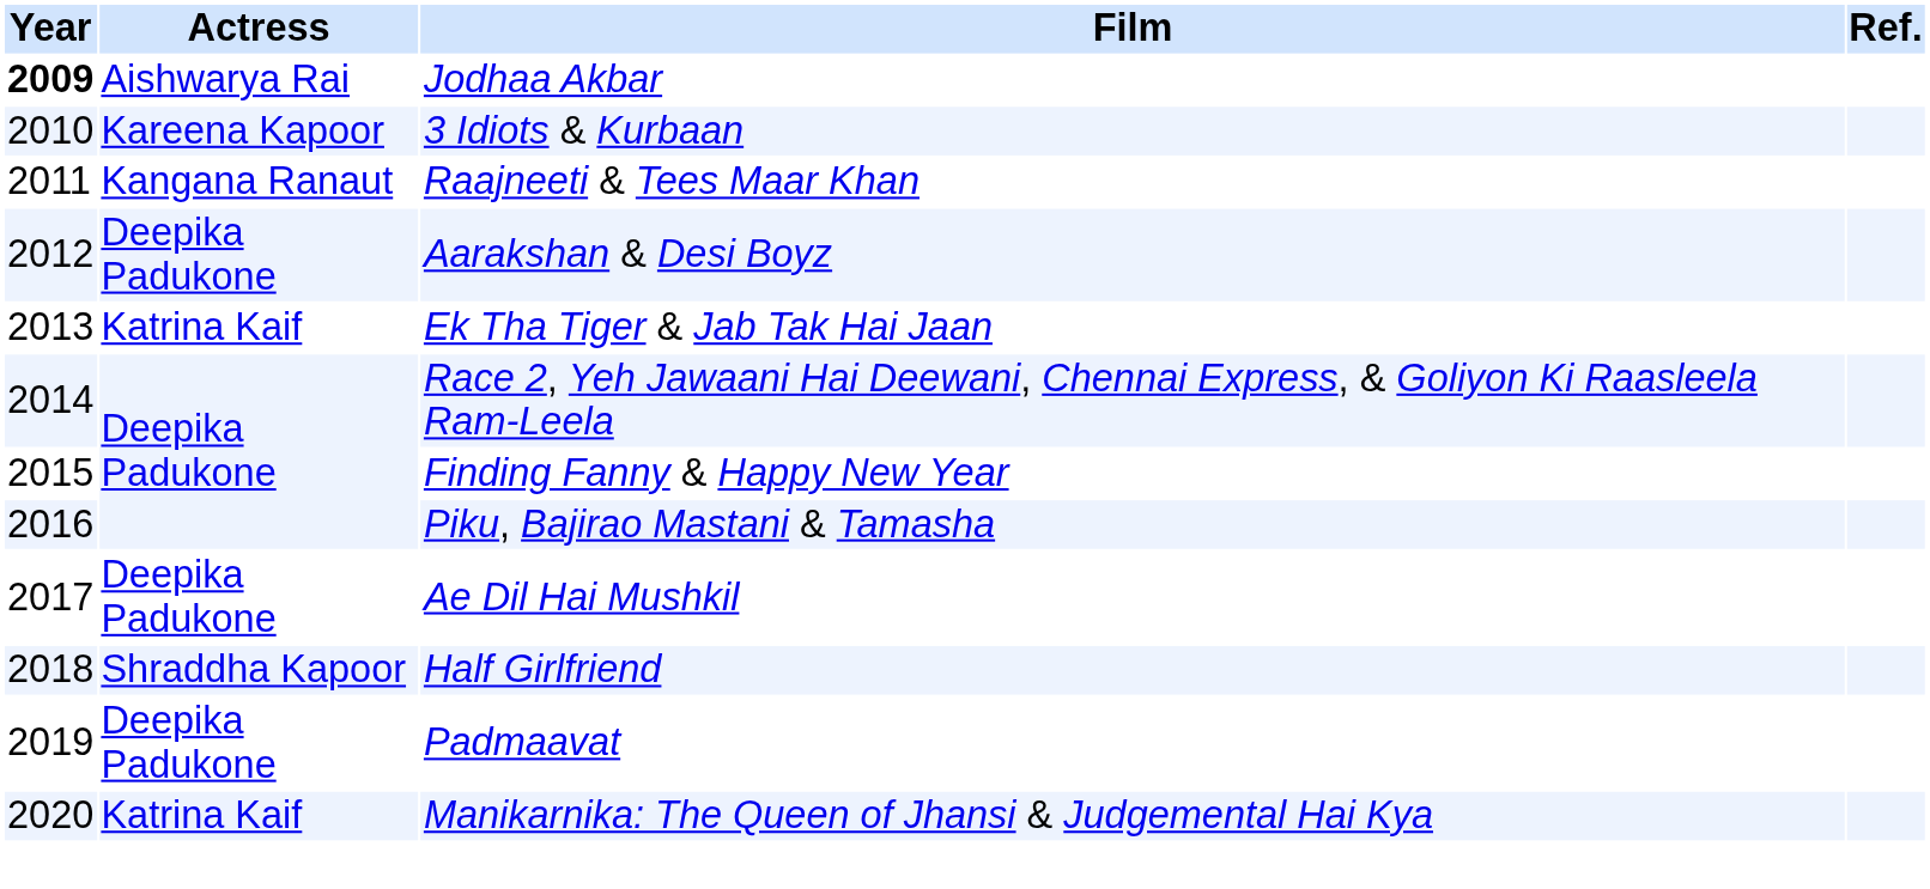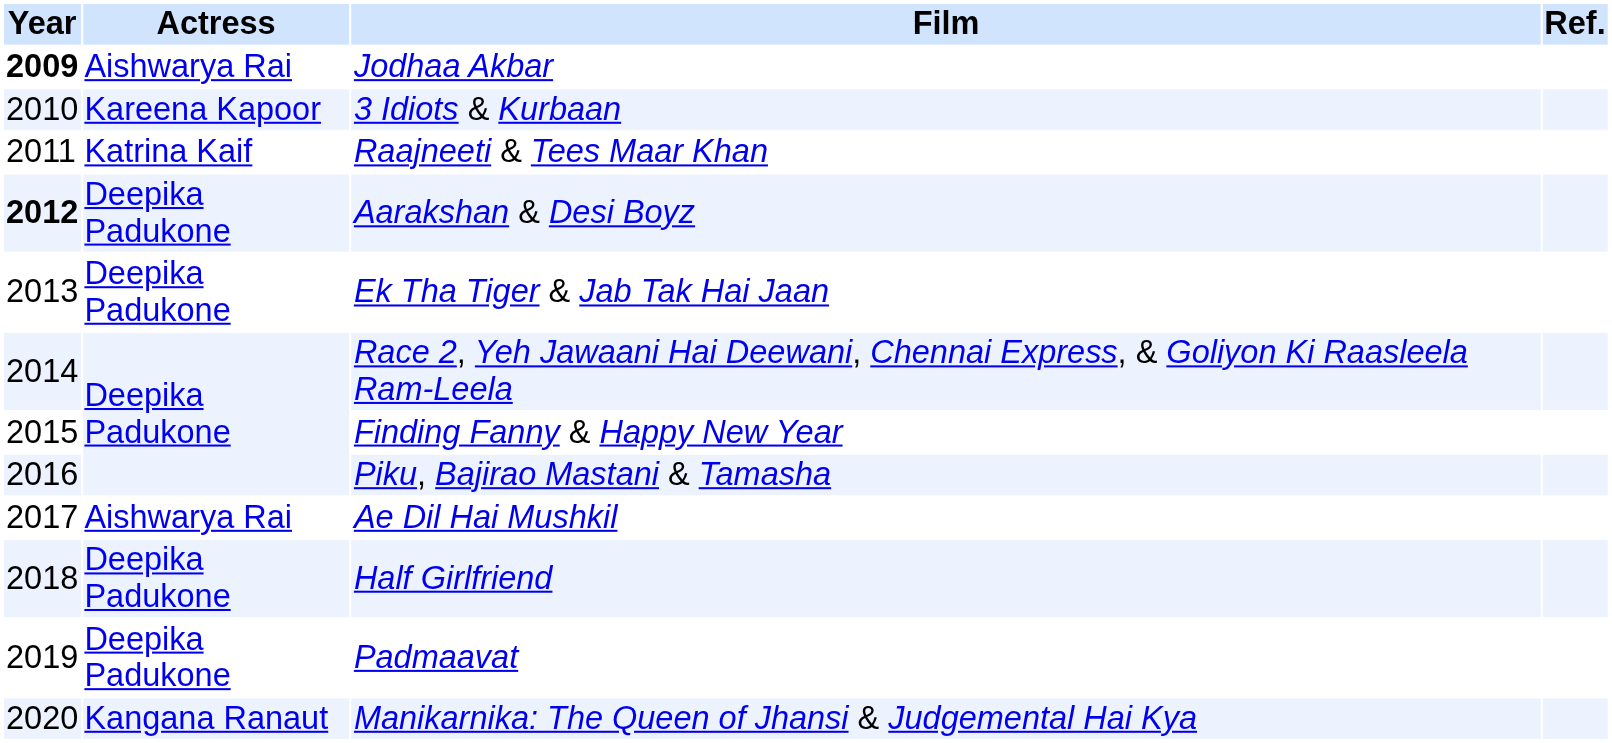 <table cellspacing="1" cellpadding="1" border="0" width="50%">
 <tr bgcolor="#d1e4fd">
 <th>Year</th>
 <th>Actress</th>
 <th>Film</th>
 <th>Ref.</th>
 </tr>
 <tr>
 <td><strong>2009</strong></td>
 <td><a href='#'>Aishwarya Rai</a></td>
 <td><em><a href='#'>Jodhaa Akbar</a></em></td>
 <td></td>
 </tr>
 <tr bgcolor=#edf3fe>
 <td>2010</td>
 <td><a href='#'>Kareena Kapoor</a></td>
 <td><em><a href='#'>3 Idiots</a></em> & <em><a href='#'>Kurbaan</a></em></td>
 <td></td>
 </tr>
 <tr>
 <td>2011</td>
-<td><a href='#'>Kangana Ranaut</a></td>
+<td><a href='#'>Katrina Kaif</a></td>
 <td><em><a href='#'>Raajneeti</a></em> & <em><a href='#'>Tees Maar Khan</a></em></td>
 <td></td>
 </tr>
 <tr bgcolor=#edf3fe>
-<td>2012</td>
+<td><strong>2012</strong></td>
 <td><a href='#'>Deepika Padukone</a></td>
 <td><em><a href='#'>Aarakshan</a></em> & <em><a href='#'>Desi Boyz</a></em></td>
 <td></td>
 </tr>
 <tr>
 <td>2013</td>
-<td><a href='#'>Katrina Kaif</a></td>
+<td><a href='#'>Deepika Padukone</a></td>
 <td><em><a href='#'>Ek Tha Tiger</a></em> & <em><a href='#'>Jab Tak Hai Jaan</a></em></td>
 <td></td>
 </tr>
 <tr bgcolor=#edf3fe>
 <td>2014</td>
 <td rowspan="3"><a href='#'>Deepika Padukone</a></td>
 <td><em><a href='#'>Race 2</a></em>, <em><a href='#'>Yeh Jawaani Hai Deewani</a></em>, <em><a href='#'>Chennai Express</a></em>, & <em><a href='#'>Goliyon Ki Raasleela Ram-Leela</a></em></td>
 <td></td>
 </tr>
 <tr>
 <td>2015</td>
 <td><em><a href='#'>Finding Fanny</a></em> & <em><a href='#'>Happy New Year</a></em></td>
 <td></td>
 </tr>
 <tr bgcolor=#edf3fe>
 <td>2016</td>
 <td><em><a href='#'>Piku</a></em>, <em><a href='#'>Bajirao Mastani</a></em> & <em><a href='#'>Tamasha</a></em></td>
 <td></td>
 </tr>
 <tr>
 <td>2017</td>
-<td><a href='#'>Deepika Padukone</a></td>
+<td><a href='#'>Aishwarya Rai</a></td>
 <td><em><a href='#'>Ae Dil Hai Mushkil</a></em></td>
 <td></td>
 </tr>
 <tr bgcolor=#edf3fe>
 <td>2018</td>
-<td><a href='#'>Shraddha Kapoor</a></td>
+<td><a href='#'>Deepika Padukone</a></td>
 <td><em><a href='#'>Half Girlfriend</a></em></td>
 <td></td>
 </tr>
 <tr>
 <td>2019</td>
 <td><a href='#'>Deepika Padukone</a></td>
 <td><em><a href='#'>Padmaavat</a></em></td>
 <td></td>
 </tr>
 <tr bgcolor=#edf3fe>
 <td>2020</td>
-<td><a href='#'>Katrina Kaif</a></td>
+<td><a href='#'>Kangana Ranaut</a></td>
 <td><em><a href='#'>Manikarnika: The Queen of Jhansi</a></em> & <em><a href='#'>Judgemental Hai Kya</a></em></td>
 <td></td>
 </tr>
 </table>
